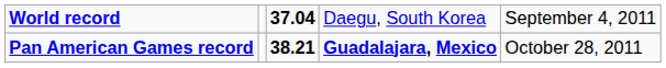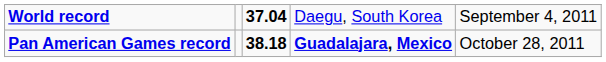 <table class="wikitable">
 <tr>
 <td><strong><a href='#'>World record</a></strong></td>
 <td></td>
 <td><strong>37.04</strong></td>
 <td><a href='#'>Daegu</a>, <a href='#'>South Korea</a></td>
 <td>September 4, 2011</td>
 </tr>
 <tr>
 <td><strong><a href='#'>Pan American Games record</a></strong></td>
 <td></td>
-<td><strong>38.21</strong></td>
+<td><strong>38.18</strong></td>
 <td><strong><a href='#'>Guadalajara</a>, <a href='#'>Mexico</a></strong></td>
 <td>October 28, 2011</td>
 </tr>
 </table>
